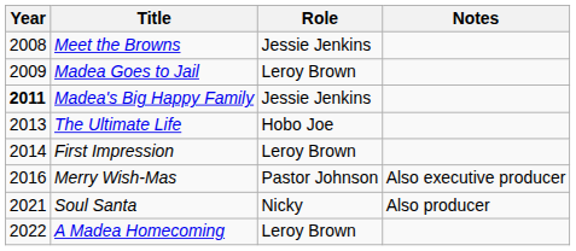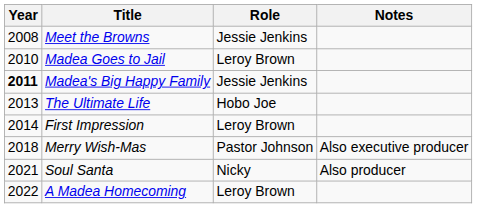 <table class="wikitable sortable">
 <tr>
 <th>Year</th>
 <th>Title</th>
 <th>Role</th>
 <th>Notes</th>
 </tr>
 <tr>
 <td>2008</td>
 <td><em><a href='#'>Meet the Browns</a></em></td>
 <td>Jessie Jenkins</td>
 <td></td>
 </tr>
 <tr>
-<td>2009</td>
+<td>2010</td>
 <td><em><a href='#'>Madea Goes to Jail</a></em></td>
 <td>Leroy Brown</td>
 <td></td>
 </tr>
 <tr>
 <td><strong>2011</strong></td>
 <td><em><a href='#'>Madea's Big Happy Family</a></em></td>
 <td>Jessie Jenkins</td>
 <td></td>
 </tr>
 <tr>
 <td>2013</td>
 <td><em><a href='#'>The Ultimate Life</a></em></td>
 <td>Hobo Joe</td>
 <td></td>
 </tr>
 <tr>
 <td>2014</td>
 <td><em>First Impression</em></td>
 <td>Leroy Brown</td>
 <td></td>
 </tr>
 <tr>
-<td>2016</td>
+<td>2018</td>
 <td><em>Merry Wish-Mas</em></td>
 <td>Pastor Johnson</td>
 <td>Also executive producer</td>
 </tr>
 <tr>
 <td>2021</td>
 <td><em>Soul Santa</em></td>
 <td>Nicky</td>
 <td>Also producer</td>
 </tr>
 <tr>
 <td>2022</td>
 <td><em><a href='#'>A Madea Homecoming</a></em></td>
 <td>Leroy Brown</td>
 <td></td>
 </tr>
 </table>
